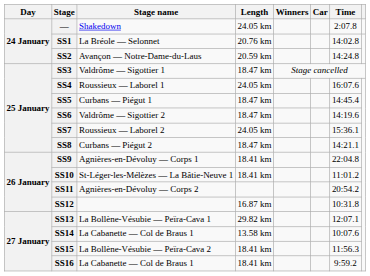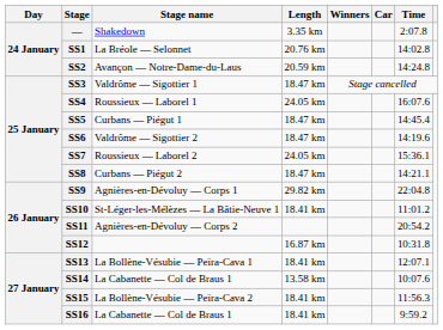 <table class="wikitable" style="font-size: 85%;">
 <tr>
 <th>Day</th>
 <th>Stage</th>
 <th>Stage name</th>
 <th>Length</th>
 <th>Winners</th>
 <th>Car</th>
 <th>Time</th>
 <th></th>
 </tr>
 <tr>
 <th rowspan="3">24 January</th>
 <th>—</th>
 <td><a href='#'>Shakedown</a></td>
-<td align="center">24.05 km</td>
+<td align="center">3.35 km</td>
 <td></td>
 <td></td>
 <td align="center">2:07.8</td>
 <td></td>
 </tr>
 <tr>
 <th>SS1</th>
 <td>La Bréole — Selonnet</td>
 <td align="center">20.76 km</td>
 <td><strong></strong></td>
 <td></td>
 <td align="center">14:02.8</td>
 <td rowspan="2"></td>
 </tr>
 <tr>
 <th>SS2</th>
 <td>Avançon — Notre-Dame-du-Laus</td>
 <td align="center">20.59 km</td>
 <td><strong></strong></td>
 <td></td>
 <td align="center">14:24.8</td>
 </tr>
 <tr>
 <th rowspan="6">25 January</th>
 <th>SS3</th>
 <td>Valdrôme — Sigottier 1</td>
 <td align="center">18.47 km</td>
 <td colspan="4" align="center"><em>Stage cancelled</em></td>
 </tr>
 <tr>
 <th>SS4</th>
 <td>Roussieux — Laborel 1</td>
 <td align="center">24.05 km</td>
 <td></td>
 <td></td>
 <td align="center">16:07.6</td>
 <td rowspan="13"></td>
 </tr>
 <tr>
 <th>SS5</th>
 <td>Curbans — Piégut 1</td>
 <td align="center">18.47 km</td>
 <td></td>
 <td></td>
 <td align="center">14:45.4</td>
 </tr>
 <tr>
 <th>SS6</th>
 <td>Valdrôme — Sigottier 2</td>
 <td align="center">18.47 km</td>
 <td></td>
 <td></td>
 <td align="center">14:19.6</td>
 </tr>
 <tr>
 <th>SS7</th>
 <td>Roussieux — Laborel 2</td>
 <td align="center">24.05 km</td>
 <td></td>
 <td></td>
 <td align="center">15:36.1</td>
 </tr>
 <tr>
 <th>SS8</th>
 <td>Curbans — Piégut 2</td>
 <td align="center">18.47 km</td>
 <td></td>
 <td></td>
 <td align="center">14:21.1</td>
 </tr>
 <tr>
 <th rowspan="4">26 January</th>
 <th>SS9</th>
 <td>Agnières-en-Dévoluy — Corps 1</td>
-<td align="center">18.41 km</td>
+<td align="center">29.82 km</td>
 <td></td>
 <td></td>
 <td align="center">22:04.8</td>
 </tr>
 <tr>
 <th>SS10</th>
 <td>St-Léger-les-Mélèzes — La Bâtie-Neuve 1</td>
 <td align="center">18.41 km</td>
 <td></td>
 <td></td>
 <td align="center">11:01.2</td>
 </tr>
 <tr>
 <th>SS11</th>
 <td>Agnières-en-Dévoluy — Corps 2</td>
 <td align="center"></td>
 <td></td>
 <td></td>
 <td align="center">20:54.2</td>
 </tr>
 <tr>
 <th>SS12</th>
 <td></td>
 <td align="center">16.87 km</td>
 <td></td>
 <td></td>
 <td align="center">10:31.8</td>
 </tr>
 <tr>
 <th rowspan="4">27 January</th>
 <th>SS13</th>
 <td>La Bollène-Vésubie — Peïra-Cava 1</td>
-<td align="center">29.82 km</td>
+<td align="center">18.41 km</td>
 <td><strong></strong></td>
 <td></td>
 <td align="center">12:07.1</td>
 </tr>
 <tr>
 <th>SS14</th>
 <td>La Cabanette — Col de Braus 1</td>
 <td align="center">13.58 km</td>
 <td><strong></strong></td>
 <td></td>
 <td align="center">10:07.6</td>
 </tr>
 <tr>
 <th>SS15</th>
 <td>La Bollène-Vésubie — Peïra-Cava 2</td>
 <td align="center">18.41 km</td>
 <td><strong></strong></td>
 <td></td>
 <td align="center">11:56.3</td>
 </tr>
 <tr>
 <th>SS16</th>
 <td>La Cabanette — Col de Braus 1</td>
 <td align="center">18.41 km</td>
 <td><strong></strong></td>
 <td></td>
 <td align="center">9:59.2</td>
 </tr>
 </table>
